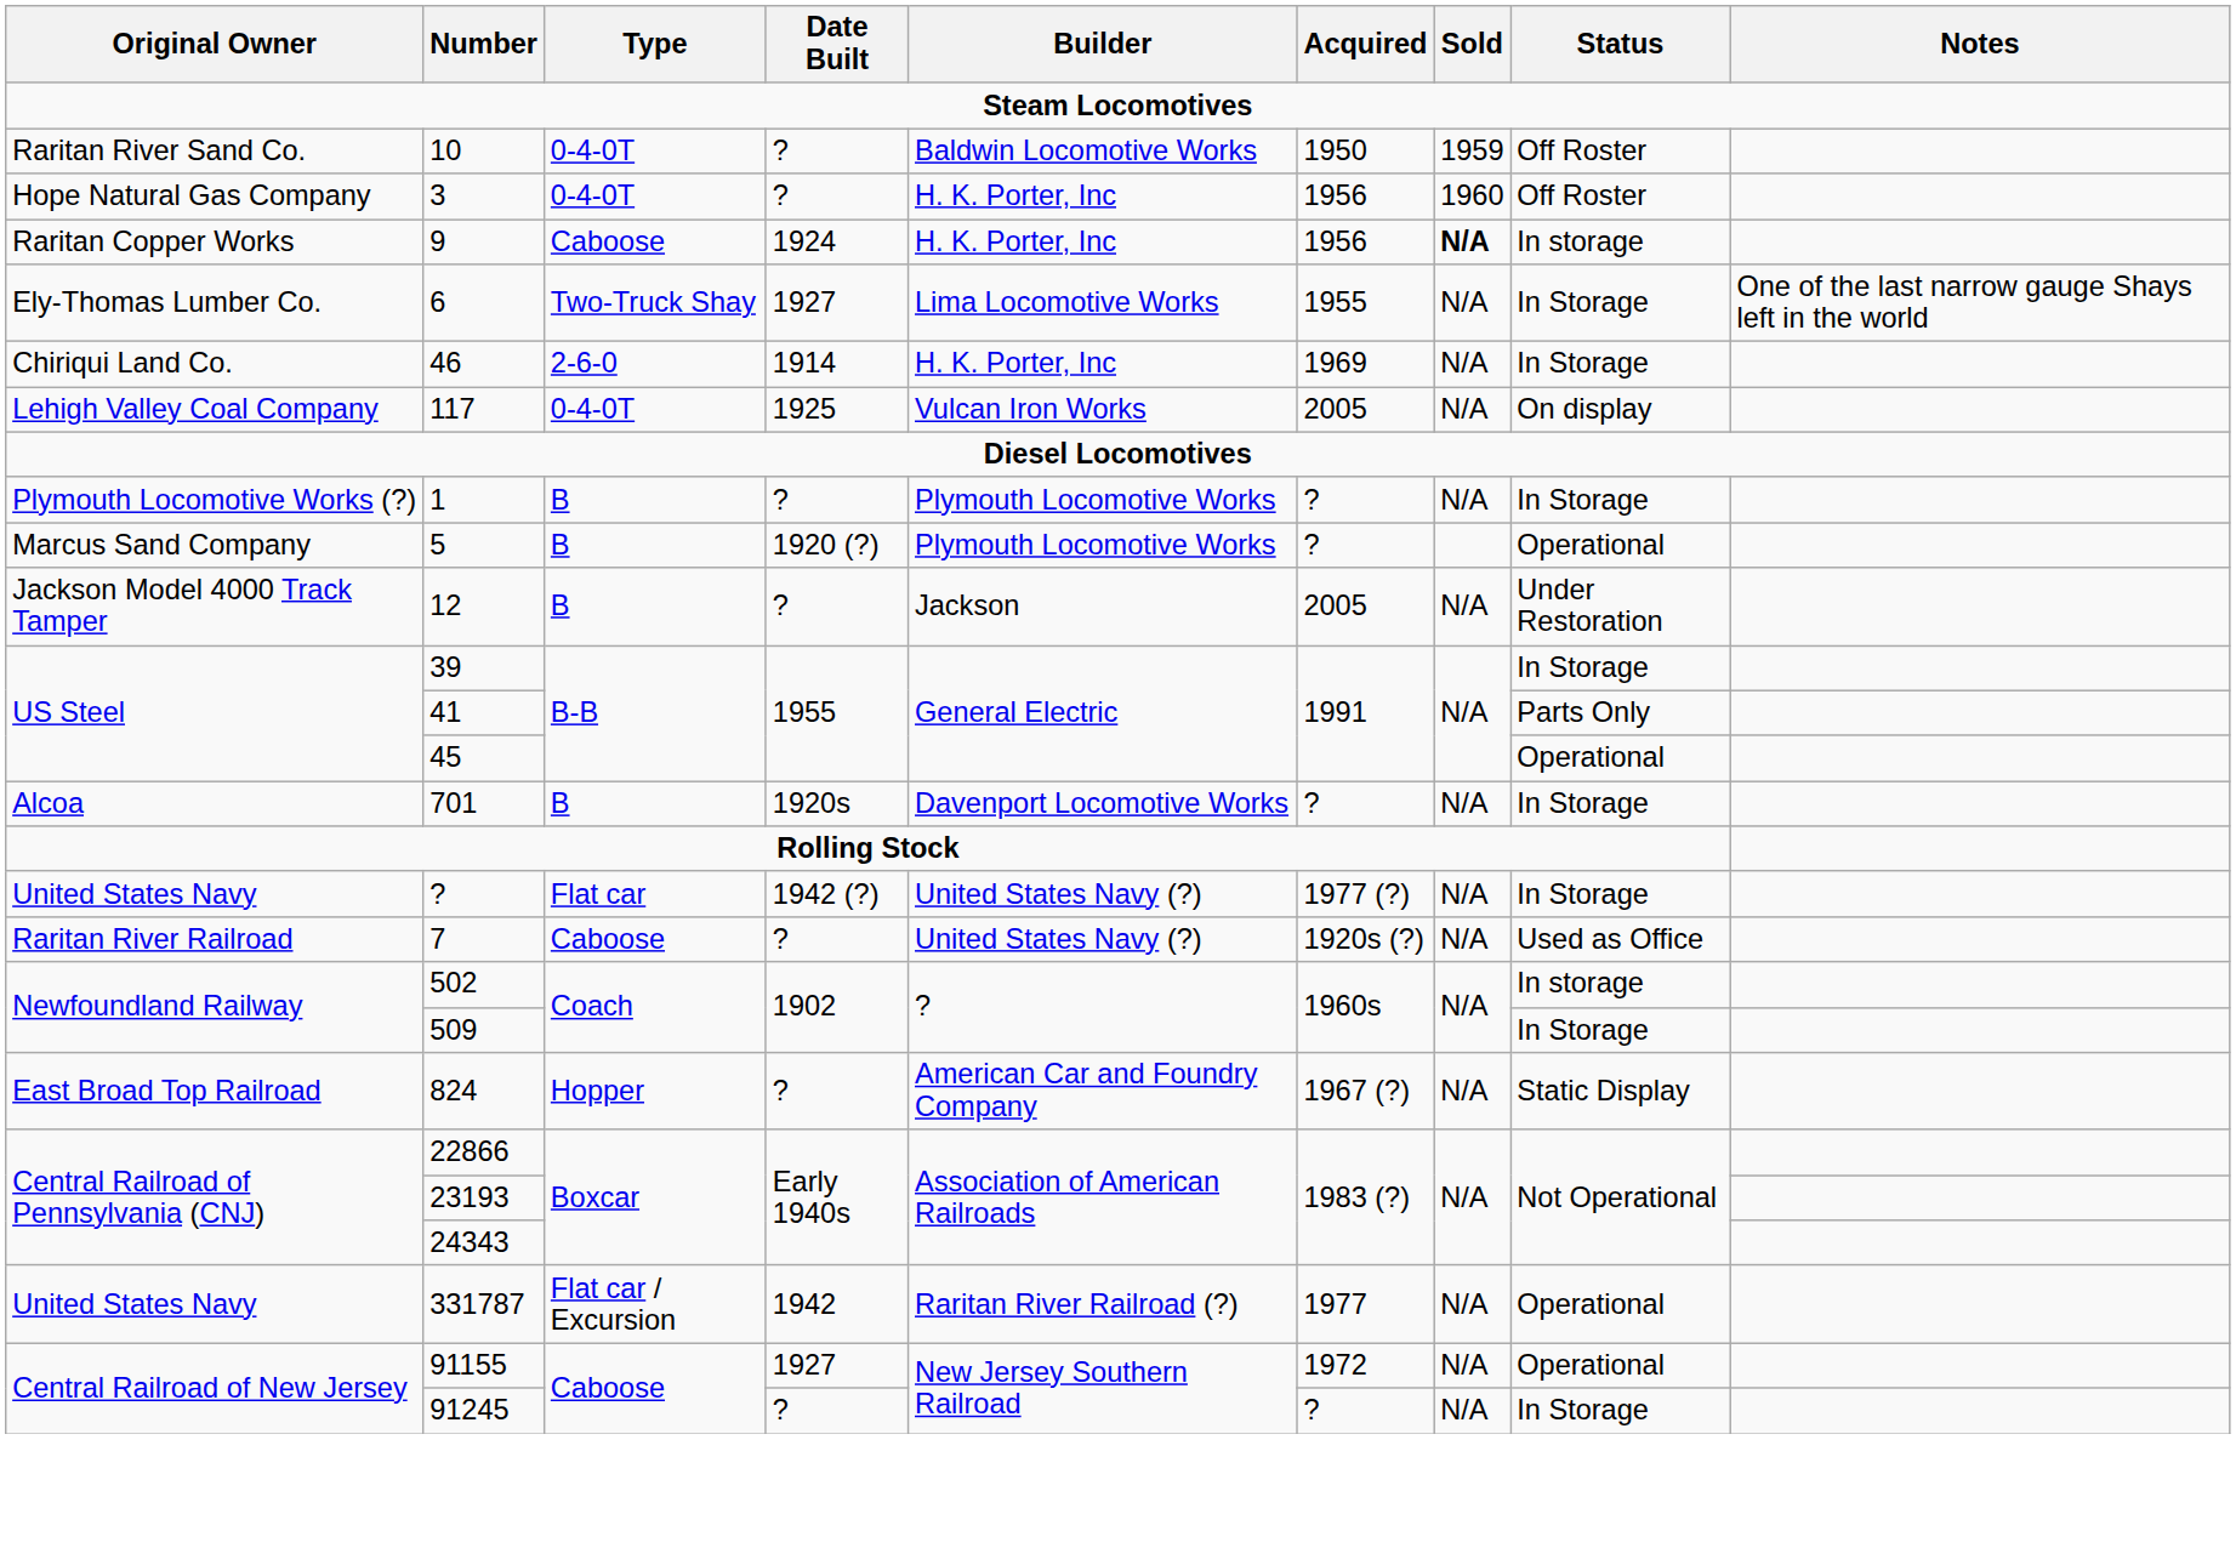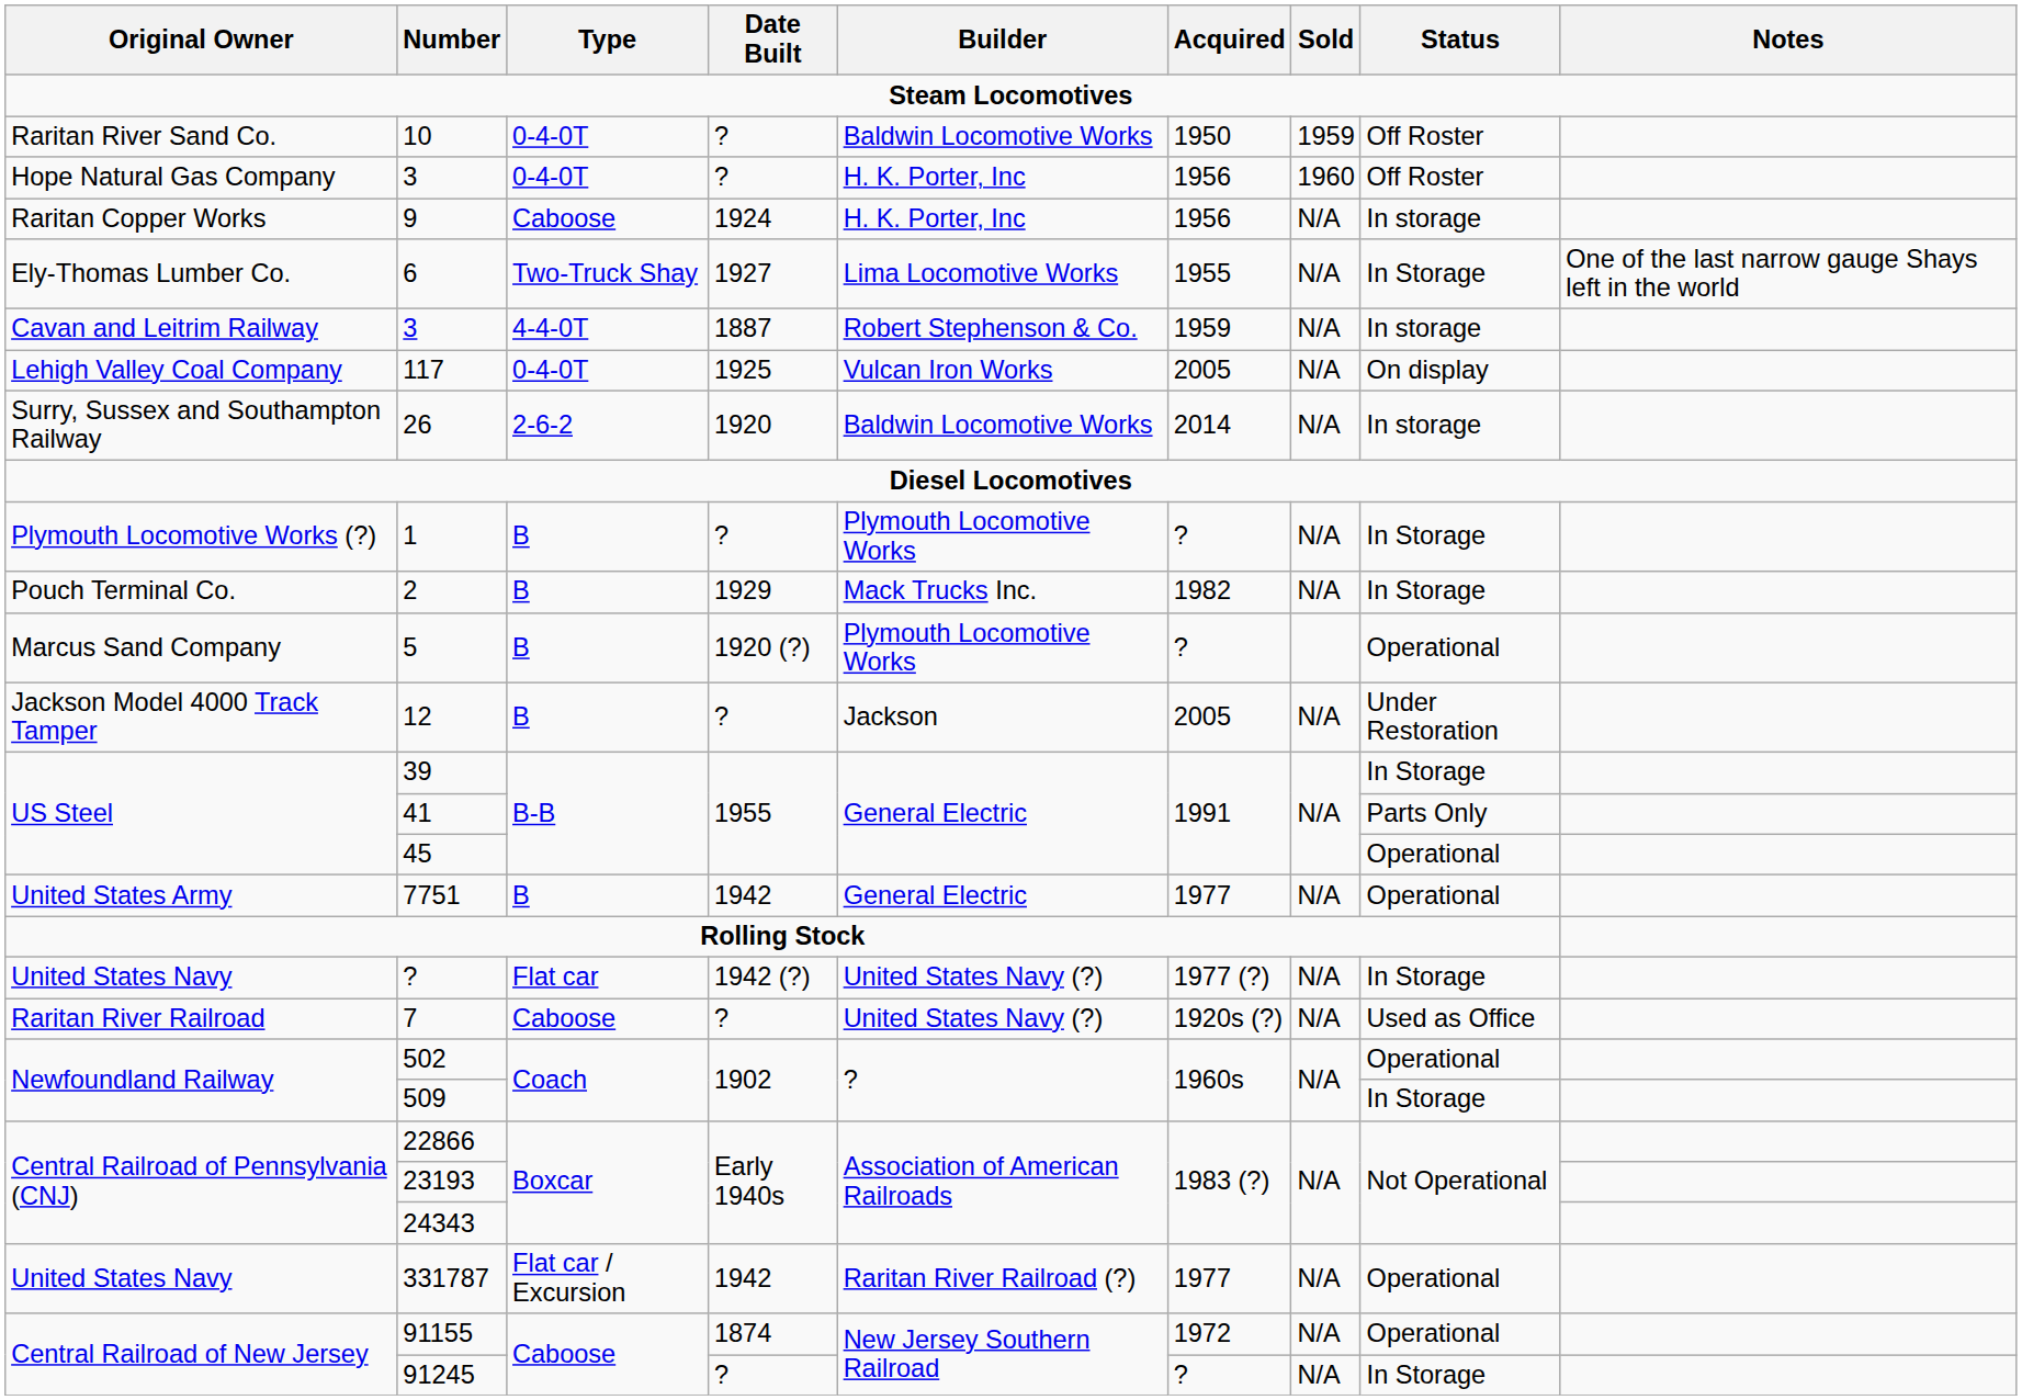 <table class="wikitable">
 <tr>
 <th>Original Owner</th>
 <th>Number</th>
 <th>Type</th>
 <th><strong>Date Built</strong></th>
 <th>Builder</th>
 <th>Acquired</th>
 <th>Sold</th>
 <th>Status</th>
 <th>Notes</th>
 </tr>
 <tr>
 <td colspan="9" align="center"><strong>Steam Locomotives</strong></td>
 </tr>
 <tr>
 <td>Raritan River Sand Co.</td>
 <td>10</td>
 <td><a href='#'>0-4-0T</a></td>
 <td>?</td>
 <td><a href='#'>Baldwin Locomotive Works</a></td>
 <td>1950</td>
 <td>1959</td>
 <td>Off Roster</td>
 <td></td>
 </tr>
 <tr>
 <td>Hope Natural Gas Company</td>
 <td>3</td>
 <td><a href='#'>0-4-0T</a></td>
 <td>?</td>
 <td><a href='#'>H. K. Porter, Inc</a></td>
 <td>1956</td>
 <td>1960</td>
 <td>Off Roster</td>
 <td></td>
 </tr>
 <tr>
 <td>Raritan Copper Works</td>
 <td>9</td>
 <td><a href='#'>Caboose</a></td>
 <td>1924</td>
 <td><a href='#'>H. K. Porter, Inc</a></td>
 <td>1956</td>
-<td><strong>N/A</strong></td>
+<td>N/A</td>
 <td>In storage</td>
 <td></td>
 </tr>
 <tr>
 <td>Ely-Thomas Lumber Co.</td>
 <td>6</td>
 <td><a href='#'>Two-Truck Shay</a></td>
 <td>1927</td>
 <td><a href='#'>Lima Locomotive Works</a></td>
 <td>1955</td>
 <td>N/A</td>
 <td>In Storage</td>
 <td> One of the last narrow gauge Shays left in the world</td>
 </tr>
 <tr>
-<td>Chiriqui Land Co.</td>
-<td>46</td>
-<td><a href='#'>2-6-0</a></td>
-<td>1914</td>
-<td><a href='#'>H. K. Porter, Inc</a></td>
-<td>1969</td>
+<td><a href='#'>Cavan and Leitrim Railway</a></td>
+<td><a href='#'>3</a></td>
+<td><a href='#'>4-4-0T</a></td>
+<td>1887</td>
+<td><a href='#'>Robert Stephenson & Co.</a></td>
+<td>1959</td>
 <td>N/A</td>
-<td>In Storage</td>
+<td>In storage</td>
 <td></td>
 </tr>
 <tr>
 <td><a href='#'>Lehigh Valley Coal Company</a></td>
 <td>117</td>
 <td><a href='#'>0-4-0T</a></td>
 <td>1925</td>
 <td><a href='#'>Vulcan Iron Works</a></td>
 <td>2005</td>
 <td>N/A</td>
 <td>On display</td>
 <td></td>
 </tr>
 <tr>
+<td>Surry, Sussex and Southampton Railway</td>
+<td>26</td>
+<td><a href='#'>2-6-2</a></td>
+<td>1920</td>
+<td><a href='#'>Baldwin Locomotive Works</a></td>
+<td>2014</td>
+<td>N/A</td>
+<td>In storage</td>
+<td></td>
+</tr>
+<tr>
 <td colspan="9" align="center"><strong>Diesel Locomotives</strong></td>
 </tr>
 <tr>
 <td><a href='#'>Plymouth Locomotive Works</a> (?)</td>
 <td>1</td>
 <td><a href='#'>B</a></td>
 <td>?</td>
 <td><a href='#'>Plymouth Locomotive Works</a></td>
 <td>?</td>
+<td>N/A</td>
+<td>In Storage</td>
+<td></td>
+</tr>
+<tr>
+<td>Pouch Terminal Co.</td>
+<td>2</td>
+<td><a href='#'>B</a></td>
+<td>1929</td>
+<td><a href='#'>Mack Trucks</a> Inc.</td>
+<td>1982</td>
 <td>N/A</td>
 <td>In Storage</td>
 <td></td>
 </tr>
 <tr>
 <td>Marcus Sand Company</td>
 <td>5</td>
 <td><a href='#'>B</a></td>
 <td>1920 (?)</td>
 <td><a href='#'>Plymouth Locomotive Works</a></td>
 <td>?</td>
 <td></td>
 <td>Operational</td>
 <td></td>
 </tr>
 <tr>
 <td>Jackson Model 4000 <a href='#'>Track Tamper</a></td>
 <td>12</td>
 <td><a href='#'>B</a></td>
 <td>?</td>
 <td>Jackson</td>
 <td>2005</td>
 <td>N/A</td>
 <td>Under Restoration</td>
 <td></td>
 </tr>
 <tr>
 <td rowspan="3"><a href='#'>US Steel</a></td>
 <td>39</td>
 <td rowspan="3"><a href='#'>B-B</a></td>
 <td rowspan="3">1955</td>
 <td rowspan="3"><a href='#'>General Electric</a></td>
 <td rowspan="3">1991</td>
 <td rowspan="3">N/A</td>
 <td>In Storage</td>
 <td></td>
 </tr>
 <tr>
 <td>41</td>
 <td>Parts Only</td>
 <td></td>
 </tr>
 <tr>
 <td>45</td>
 <td>Operational</td>
 <td></td>
 </tr>
 <tr>
-<td><a href='#'>Alcoa</a></td>
-<td>701</td>
+<td><a href='#'>United States Army</a></td>
+<td>7751</td>
 <td><a href='#'>B</a></td>
-<td>1920s</td>
-<td><a href='#'>Davenport Locomotive Works</a></td>
-<td>?</td>
+<td>1942</td>
+<td><a href='#'>General Electric</a></td>
+<td>1977</td>
 <td>N/A</td>
-<td>In Storage</td>
+<td>Operational</td>
 <td></td>
 </tr>
 <tr>
 <td colspan="8" align="center"><strong>Rolling Stock</strong></td>
 </tr>
 <tr>
 <td><a href='#'>United States Navy</a></td>
 <td>?</td>
 <td><a href='#'>Flat car</a></td>
 <td>1942 (?)</td>
 <td><a href='#'>United States Navy</a> (?)</td>
 <td>1977 (?)</td>
 <td>N/A</td>
 <td>In Storage</td>
 <td></td>
 </tr>
 <tr>
 <td><a href='#'>Raritan River Railroad</a></td>
 <td>7</td>
 <td><a href='#'>Caboose</a></td>
 <td>?</td>
 <td><a href='#'>United States Navy</a> (?)</td>
 <td>1920s (?)</td>
 <td>N/A</td>
 <td>Used as Office</td>
 <td></td>
 </tr>
 <tr>
 <td rowspan="2"><a href='#'>Newfoundland Railway</a></td>
 <td>502</td>
 <td rowspan="2"><a href='#'>Coach</a></td>
 <td rowspan="2">1902</td>
 <td rowspan="2">?</td>
 <td rowspan="2">1960s</td>
 <td rowspan="2">N/A</td>
-<td>In storage</td>
+<td>Operational</td>
 <td></td>
 </tr>
 <tr>
 <td>509</td>
 <td>In Storage</td>
-<td></td>
-</tr>
-<tr>
-<td><a href='#'>East Broad Top Railroad</a></td>
-<td>824</td>
-<td><a href='#'>Hopper</a></td>
-<td>?</td>
-<td><a href='#'>American Car and Foundry Company</a></td>
-<td>1967 (?)</td>
-<td>N/A</td>
-<td>Static Display</td>
 <td></td>
 </tr>
 <tr>
 <td rowspan="3"><a href='#'>Central Railroad of Pennsylvania</a> (<a href='#'>CNJ</a>)</td>
 <td>22866</td>
 <td rowspan="3"><a href='#'>Boxcar</a></td>
 <td rowspan="3">Early 1940s</td>
 <td rowspan="3"><a href='#'>Association of American Railroads</a></td>
 <td rowspan="3">1983 (?)</td>
 <td rowspan="3">N/A</td>
 <td rowspan="3">Not Operational</td>
 <td></td>
 </tr>
 <tr>
 <td>23193</td>
 <td></td>
 </tr>
 <tr>
 <td>24343</td>
 <td></td>
 </tr>
 <tr>
 <td><a href='#'>United States Navy</a></td>
 <td>331787</td>
 <td><a href='#'>Flat car</a> / Excursion</td>
 <td>1942</td>
 <td><a href='#'>Raritan River Railroad</a> (?)</td>
 <td>1977</td>
 <td>N/A</td>
 <td>Operational</td>
 <td></td>
 </tr>
 <tr>
 <td rowspan="2"><a href='#'>Central Railroad of New Jersey</a></td>
 <td>91155</td>
 <td rowspan="2"><a href='#'>Caboose</a></td>
-<td>1927</td>
+<td>1874</td>
 <td rowspan="2"><a href='#'>New Jersey Southern Railroad</a></td>
 <td>1972</td>
 <td>N/A</td>
 <td>Operational</td>
 <td></td>
 </tr>
 <tr>
 <td>91245</td>
 <td>?</td>
 <td>?</td>
 <td>N/A</td>
 <td>In Storage</td>
 <td></td>
 </tr>
 </table>
